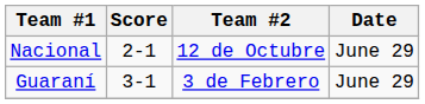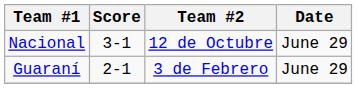 <table class="wikitable" style="text-align:center">
 <tr>
 <th>Team #1</th>
 <th>Score</th>
 <th>Team #2</th>
 <th>Date</th>
 </tr>
 <tr>
 <td><a href='#'>Nacional</a></td>
-<td>2-1</td>
+<td>3-1</td>
 <td><a href='#'>12 de Octubre</a></td>
 <td>June 29</td>
 </tr>
 <tr>
 <td><a href='#'>Guaraní</a></td>
-<td>3-1</td>
+<td>2-1</td>
 <td><a href='#'>3 de Febrero</a></td>
 <td>June 29</td>
 </tr>
 <tr>
 </tr>
 </table>
